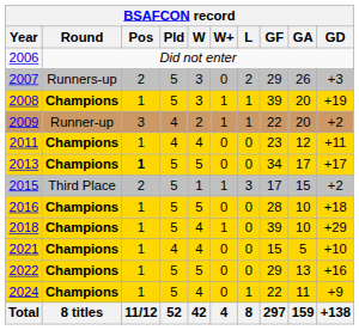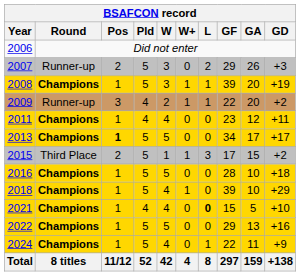 <table class="wikitable" style="text-align: center;">
 <tr>
 <th colspan=10><a href='#'>BSAFCON</a> record</th>
 </tr>
 <tr>
 <th>Year</th>
 <th>Round</th>
 <th width=20>Pos</th>
 <th width=20>Pld</th>
 <th width=20>W</th>
 <th width=20>W+</th>
 <th width=20>L</th>
 <th width=20>GF</th>
 <th width=20>GA</th>
 <th width=20>GD</th>
 </tr>
 <tr style="background:=;">
 <td> <a href='#'>2006</a></td>
 <td colspan="9"><em>Did not enter</em></td>
 </tr>
 <tr style="background:silver;">
 <td> <a href='#'>2007</a></td>
-<td>Runners-up</td>
+<td>Runner-up</td>
 <td>2</td>
 <td>5</td>
 <td>3</td>
 <td>0</td>
 <td>2</td>
 <td>29</td>
 <td>26</td>
 <td>+3</td>
 </tr>
 <tr style="background:gold;">
 <td> <a href='#'>2008</a></td>
 <td><strong>Champions</strong></td>
 <td>1</td>
 <td>5</td>
 <td>3</td>
 <td>1</td>
 <td>1</td>
 <td>39</td>
 <td>20</td>
 <td>+19</td>
 </tr>
 <tr style="background:#c96;">
 <td> <a href='#'>2009</a></td>
 <td>Runner-up</td>
 <td>3</td>
 <td>4</td>
 <td>2</td>
 <td>1</td>
 <td>1</td>
 <td>22</td>
 <td>20</td>
 <td>+2</td>
 </tr>
 <tr style="background:gold;">
 <td> <a href='#'>2011</a></td>
 <td><strong>Champions</strong></td>
 <td>1</td>
 <td>4</td>
 <td>4</td>
 <td>0</td>
 <td>0</td>
 <td>23</td>
 <td>12</td>
 <td>+11</td>
 </tr>
 <tr style="background:gold;">
 <td> <a href='#'>2013</a></td>
 <td><strong>Champions</strong></td>
 <td><strong>1</strong></td>
 <td>5</td>
 <td>5</td>
 <td>0</td>
 <td>0</td>
 <td>34</td>
 <td>17</td>
 <td>+17</td>
 </tr>
 <tr style="background:silver;">
 <td> <a href='#'>2015</a></td>
 <td>Third Place</td>
 <td>2</td>
 <td>5</td>
 <td>1</td>
 <td>1</td>
 <td>3</td>
 <td>17</td>
 <td>15</td>
 <td>+2</td>
 </tr>
 <tr style="background:gold;">
 <td> <a href='#'>2016</a></td>
 <td><strong>Champions</strong></td>
 <td>1</td>
 <td>5</td>
 <td>5</td>
 <td>0</td>
 <td>0</td>
 <td>28</td>
 <td>10</td>
 <td>+18</td>
 </tr>
 <tr style="background:gold;">
 <td> <a href='#'>2018</a></td>
 <td><strong>Champions</strong></td>
 <td>1</td>
 <td>5</td>
 <td>4</td>
 <td>1</td>
 <td>0</td>
 <td>39</td>
 <td>10</td>
 <td>+29</td>
 </tr>
 <tr style="background:gold;">
 <td> <a href='#'>2021</a></td>
 <td><strong>Champions</strong></td>
 <td>1</td>
 <td>4</td>
 <td>4</td>
 <td>0</td>
-<td>0</td>
+<td><strong>0</strong></td>
 <td>15</td>
 <td>5</td>
 <td>+10</td>
 </tr>
 <tr style="background:gold;">
 <td> <a href='#'>2022</a></td>
 <td><strong>Champions</strong></td>
 <td>1</td>
 <td>5</td>
 <td>5</td>
 <td>0</td>
 <td>0</td>
 <td>29</td>
 <td>13</td>
 <td>+16</td>
 </tr>
 <tr style="background:gold;">
 <td> <a href='#'>2024</a></td>
 <td><strong>Champions</strong></td>
 <td>1</td>
 <td>5</td>
 <td>4</td>
 <td>0</td>
 <td>1</td>
 <td>22</td>
 <td>11</td>
 <td>+9</td>
 </tr>
 <tr>
 <th>Total</th>
 <th>8 titles</th>
 <th>11/12</th>
 <th>52</th>
 <th>42</th>
 <th>4</th>
 <th>8</th>
 <th>297</th>
 <th>159</th>
 <th>+138</th>
 </tr>
 </table>
